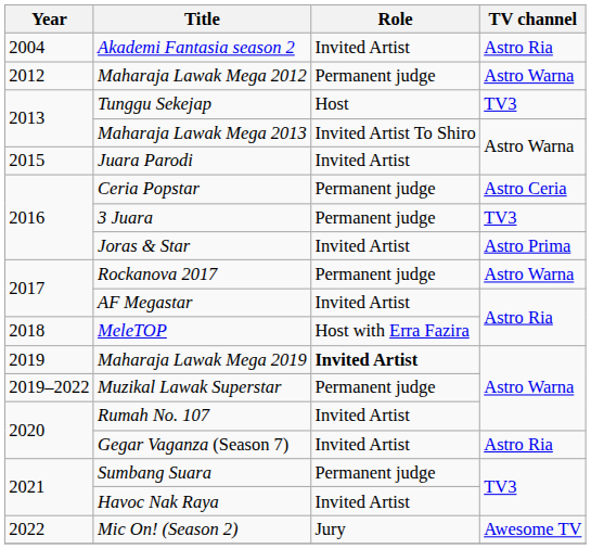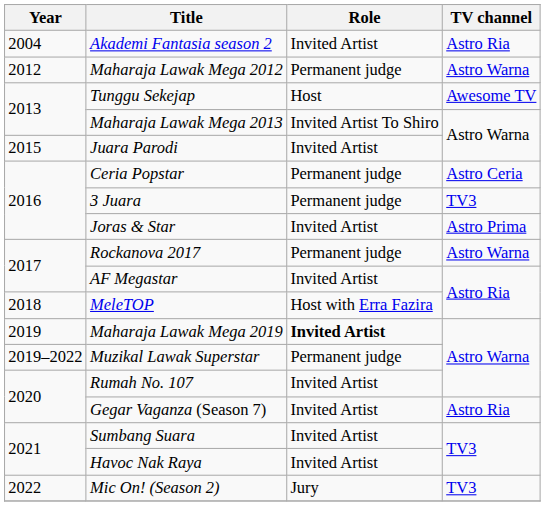 <table class="wikitable">
 <tr>
 <th>Year</th>
 <th>Title</th>
 <th>Role</th>
 <th>TV channel</th>
 </tr>
 <tr>
 <td>2004</td>
 <td><em><a href='#'>Akademi Fantasia season 2</a></em></td>
 <td>Invited Artist</td>
 <td><a href='#'>Astro Ria</a></td>
 </tr>
 <tr>
 <td>2012</td>
 <td><em>Maharaja Lawak Mega 2012</em></td>
 <td>Permanent judge</td>
 <td><a href='#'>Astro Warna</a></td>
 </tr>
 <tr>
 <td rowspan="2">2013</td>
 <td><em>Tunggu Sekejap</em></td>
 <td>Host</td>
-<td><a href='#'>TV3</a></td>
+<td><a href='#'>Awesome TV</a></td>
 </tr>
 <tr>
 <td><em>Maharaja Lawak Mega 2013</em></td>
 <td>Invited Artist To Shiro</td>
 <td rowspan="2">Astro Warna</td>
 </tr>
 <tr>
 <td>2015</td>
 <td><em>Juara Parodi</em></td>
 <td>Invited Artist</td>
 </tr>
 <tr>
 <td rowspan="3">2016</td>
 <td><em>Ceria Popstar</em></td>
 <td>Permanent judge</td>
 <td><a href='#'>Astro Ceria</a></td>
 </tr>
 <tr>
 <td><em>3 Juara</em></td>
 <td>Permanent judge</td>
 <td><a href='#'>TV3</a></td>
 </tr>
 <tr>
 <td><em>Joras & Star</em></td>
 <td>Invited Artist</td>
 <td><a href='#'>Astro Prima</a></td>
 </tr>
 <tr>
 <td rowspan="2">2017</td>
 <td><em>Rockanova 2017</em></td>
 <td>Permanent judge</td>
 <td><a href='#'>Astro Warna</a></td>
 </tr>
 <tr>
 <td><em>AF Megastar</em></td>
 <td>Invited Artist</td>
 <td rowspan="2"><a href='#'>Astro Ria</a></td>
 </tr>
 <tr>
 <td>2018</td>
 <td><em><a href='#'>MeleTOP</a></em></td>
 <td>Host with <a href='#'>Erra Fazira</a></td>
 </tr>
 <tr>
 <td>2019</td>
 <td><em>Maharaja Lawak Mega 2019</em></td>
 <td><strong>Invited Artist</strong></td>
 <td rowspan="3"><a href='#'>Astro Warna</a></td>
 </tr>
 <tr>
 <td>2019–2022</td>
 <td><em>Muzikal Lawak Superstar</em></td>
 <td>Permanent judge</td>
 </tr>
 <tr>
 <td rowspan="2">2020</td>
 <td><em>Rumah No. 107</em></td>
 <td>Invited Artist</td>
 </tr>
 <tr>
 <td><em>Gegar Vaganza</em> (Season 7)</td>
 <td>Invited Artist</td>
 <td><a href='#'>Astro Ria</a></td>
 </tr>
 <tr>
 <td rowspan="2">2021</td>
 <td><em>Sumbang Suara</em></td>
-<td>Permanent judge</td>
+<td>Invited Artist</td>
 <td rowspan="2"><a href='#'>TV3</a></td>
 </tr>
 <tr>
 <td><em>Havoc Nak Raya</em></td>
 <td>Invited Artist</td>
 </tr>
 <tr>
 <td>2022</td>
 <td><em>Mic On! (Season 2)</em></td>
 <td>Jury</td>
-<td><a href='#'>Awesome TV</a></td>
+<td><a href='#'>TV3</a></td>
 </tr>
 <tr>
 </tr>
 </table>
